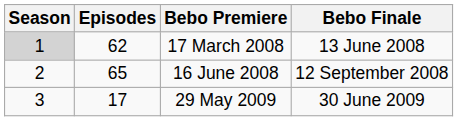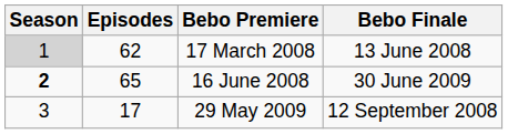 <table class="wikitable" style="text-align:center;">
 <tr>
 <th>Season</th>
 <th>Episodes</th>
 <th>Bebo Premiere</th>
 <th>Bebo Finale</th>
 </tr>
 <tr>
 <td style="background: lightgrey;">1</td>
 <td>62</td>
 <td>17 March 2008</td>
 <td>13 June 2008</td>
 </tr>
 <tr>
-<td>2</td>
+<td><strong>2</strong></td>
 <td>65</td>
 <td>16 June 2008</td>
-<td>12 September 2008</td>
+<td>30 June 2009</td>
 </tr>
 <tr>
 <td>3</td>
 <td>17</td>
 <td>29 May 2009</td>
-<td>30 June 2009</td>
+<td>12 September 2008</td>
 </tr>
 </table>
